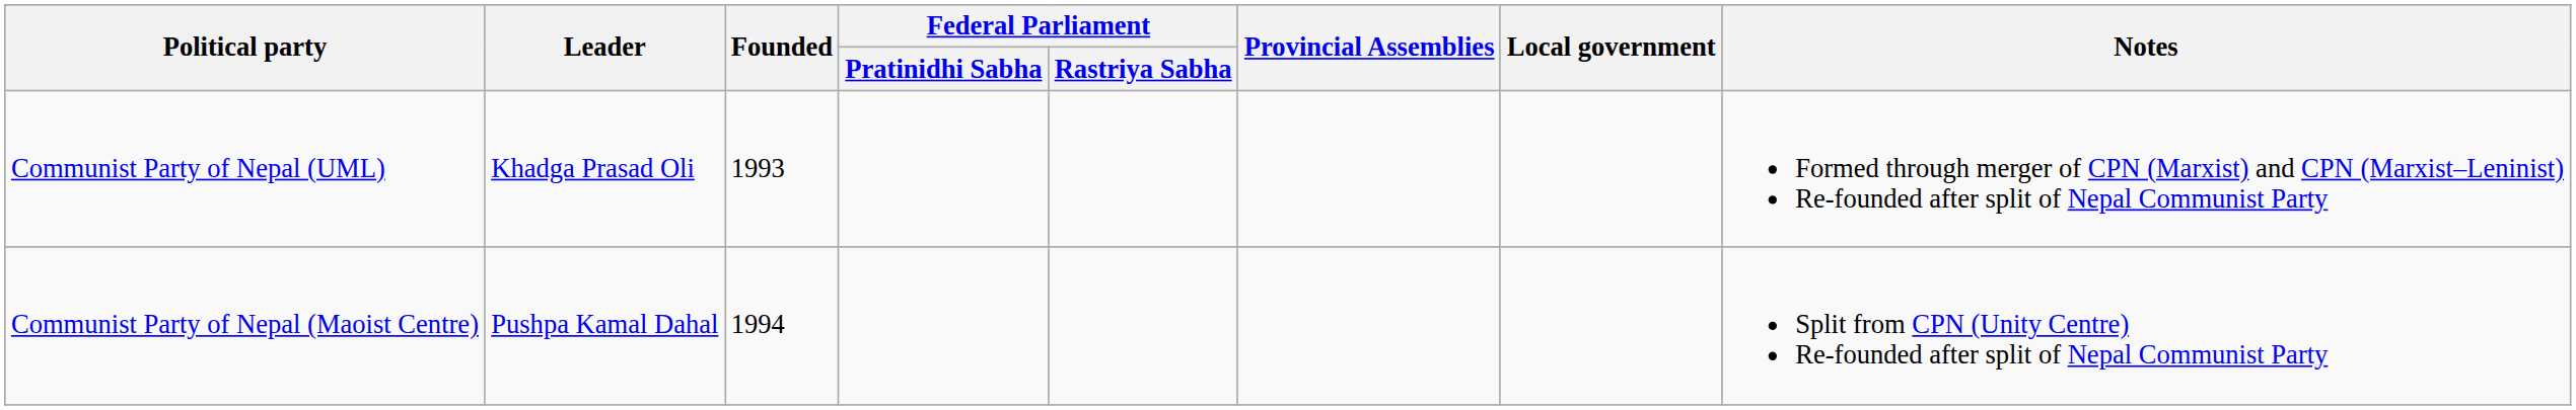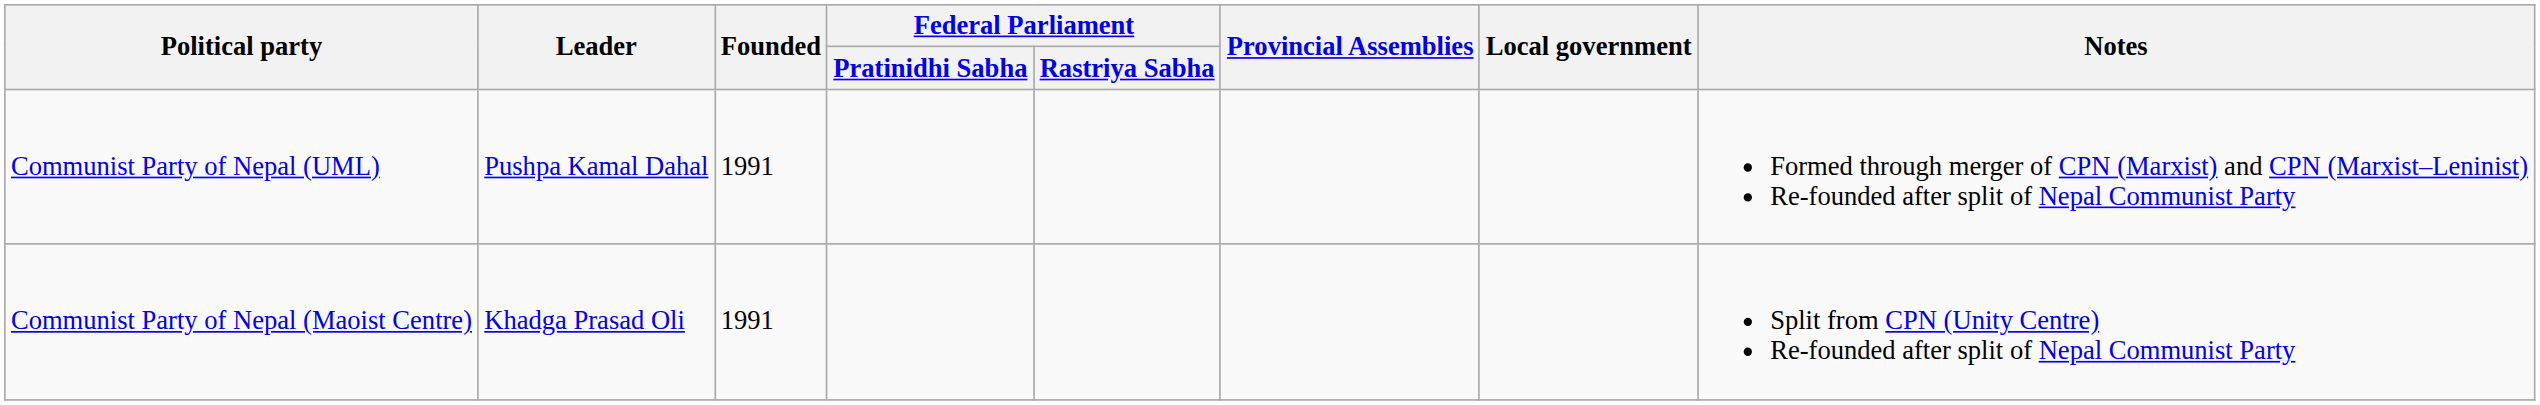 <table class="wikitable">
 <tr>
 <th rowspan="2">Political party</th>
 <th rowspan="2">Leader</th>
 <th rowspan="2">Founded</th>
 <th colspan="2"><a href='#'>Federal Parliament</a></th>
 <th rowspan="2"><a href='#'>Provincial Assemblies</a></th>
 <th rowspan="2">Local government</th>
 <th rowspan="2">Notes</th>
 </tr>
 <tr>
 <th><a href='#'>Pratinidhi Sabha</a></th>
 <th><a href='#'>Rastriya Sabha</a></th>
 </tr>
 <tr>
 <td><a href='#'>Communist Party of Nepal (UML)</a></td>
-<td><a href='#'>Khadga Prasad Oli</a></td>
-<td>1993</td>
+<td><a href='#'>Pushpa Kamal Dahal</a></td>
+<td>1991</td>
 <td></td>
 <td></td>
 <td></td>
 <td></td>
 <td><br><ul><li>Formed through merger of <a href='#'>CPN (Marxist)</a> and <a href='#'>CPN (Marxist–Leninist)</a></li><li>Re-founded after split of <a href='#'>Nepal Communist Party</a></li></ul></td>
 </tr>
 <tr>
 <td><a href='#'>Communist Party of Nepal (Maoist Centre)</a></td>
-<td><a href='#'>Pushpa Kamal Dahal</a></td>
-<td>1994</td>
+<td><a href='#'>Khadga Prasad Oli</a></td>
+<td>1991</td>
 <td></td>
 <td></td>
 <td></td>
 <td></td>
 <td><br><ul><li>Split from <a href='#'>CPN (Unity Centre)</a></li><li>Re-founded after split of <a href='#'>Nepal Communist Party</a></li></ul></td>
 </tr>
 </table>
